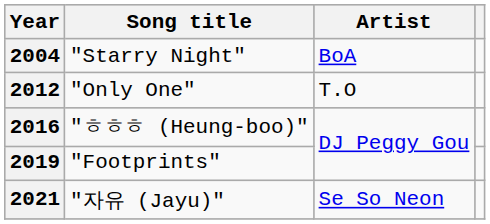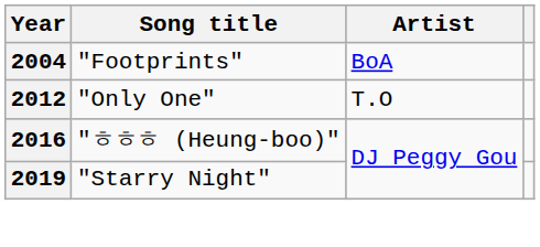 <table class="wikitable plainrowheaders sortable">
 <tr>
 <th scope="col">Year</th>
 <th scope="col">Song title</th>
 <th scope="col">Artist</th>
 <th scope="col" class="unsortable"></th>
 </tr>
 <tr>
 <th scope="row">2004</th>
-<td>"Starry Night"</td>
+<td> "Footprints"</td>
 <td><a href='#'>BoA</a></td>
 <td style="text-align:center"></td>
 </tr>
 <tr>
 <th scope="row">2012</th>
 <td>"Only One"</td>
 <td>T.O</td>
 <td style="text-align:center"></td>
 </tr>
 <tr>
 <th scope="row">2016</th>
 <td>"ㅎㅎㅎ (Heung-boo)"</td>
 <td rowspan="2"><a href='#'>DJ Peggy Gou</a></td>
 <td style="text-align:center"></td>
 </tr>
 <tr>
 <th scope="row">2019</th>
-<td> "Footprints"</td>
-<td style="text-align:center"></td>
-</tr>
-<tr>
-<th scope="row">2021</th>
-<td>"자유 (Jayu)"</td>
-<td><a href='#'>Se So Neon</a></td>
+<td>"Starry Night"</td>
 <td style="text-align:center"></td>
 </tr>
 </table>
